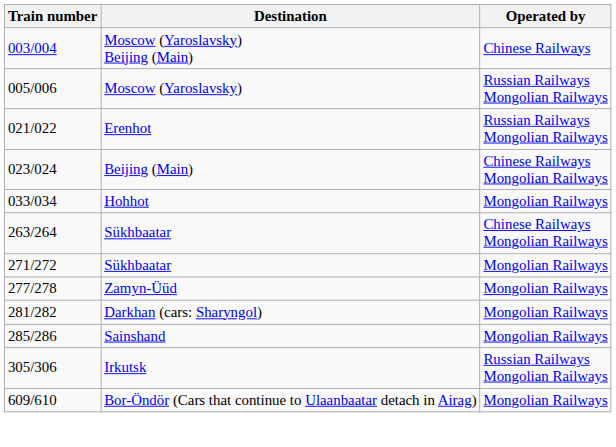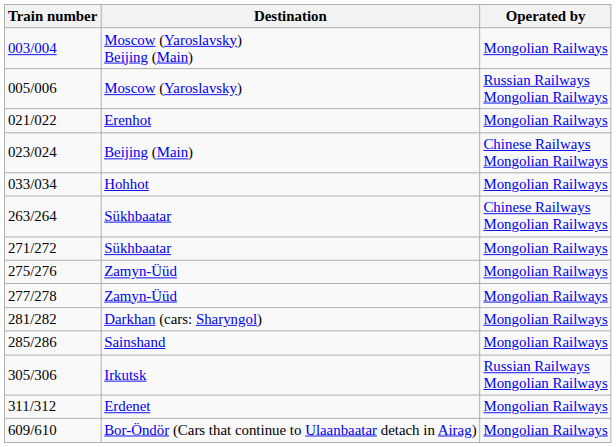 <table class="wikitable">
 <tr>
 <th>Train number</th>
 <th>Destination</th>
 <th>Operated by</th>
 </tr>
 <tr>
 <td><a href='#'>003/004</a></td>
 <td> <a href='#'>Moscow</a> (<a href='#'>Yaroslavsky</a>)<br> <a href='#'>Beijing</a> (<a href='#'>Main</a>)</td>
-<td> <a href='#'>Chinese Railways</a></td>
+<td> <a href='#'>Mongolian Railways</a></td>
 </tr>
 <tr>
 <td>005/006</td>
 <td> <a href='#'>Moscow</a> (<a href='#'>Yaroslavsky</a>)</td>
 <td> <a href='#'>Russian Railways</a><br> <a href='#'>Mongolian Railways</a></td>
 </tr>
 <tr>
 <td>021/022</td>
 <td> <a href='#'>Erenhot</a></td>
-<td> <a href='#'>Russian Railways</a><br> <a href='#'>Mongolian Railways</a></td>
+<td> <a href='#'>Mongolian Railways</a></td>
 </tr>
 <tr>
 <td>023/024</td>
 <td> <a href='#'>Beijing</a> (<a href='#'>Main</a>)</td>
 <td> <a href='#'>Chinese Railways</a><br> <a href='#'>Mongolian Railways</a></td>
 </tr>
 <tr>
 <td>033/034</td>
 <td> <a href='#'>Hohhot</a></td>
 <td> <a href='#'>Mongolian Railways</a></td>
 </tr>
 <tr>
 <td>263/264</td>
 <td> <a href='#'>Sükhbaatar</a></td>
 <td> <a href='#'>Chinese Railways</a><br> <a href='#'>Mongolian Railways</a></td>
 </tr>
 <tr>
 <td>271/272</td>
 <td> <a href='#'>Sükhbaatar</a></td>
+<td> <a href='#'>Mongolian Railways</a></td>
+</tr>
+<tr>
+<td>275/276</td>
+<td> <a href='#'>Zamyn-Üüd</a></td>
 <td> <a href='#'>Mongolian Railways</a></td>
 </tr>
 <tr>
 <td>277/278</td>
 <td> <a href='#'>Zamyn-Üüd</a></td>
 <td> <a href='#'>Mongolian Railways</a></td>
 </tr>
 <tr>
 <td>281/282</td>
 <td> <a href='#'>Darkhan</a> (cars:  <a href='#'>Sharyngol</a>)</td>
 <td> <a href='#'>Mongolian Railways</a></td>
 </tr>
 <tr>
 <td>285/286</td>
 <td> <a href='#'>Sainshand</a></td>
 <td> <a href='#'>Mongolian Railways</a></td>
 </tr>
 <tr>
 <td>305/306</td>
 <td> <a href='#'>Irkutsk</a></td>
 <td> <a href='#'>Russian Railways</a><br> <a href='#'>Mongolian Railways</a></td>
 </tr>
 <tr>
+<td>311/312</td>
+<td> <a href='#'>Erdenet</a></td>
+<td> <a href='#'>Mongolian Railways</a></td>
+</tr>
+<tr>
 <td>609/610</td>
 <td> <a href='#'>Bor-Öndör</a> (Cars that continue to <a href='#'>Ulaanbaatar</a> detach in <a href='#'>Airag</a>)</td>
 <td> <a href='#'>Mongolian Railways</a></td>
 </tr>
 </table>
